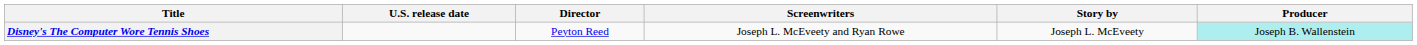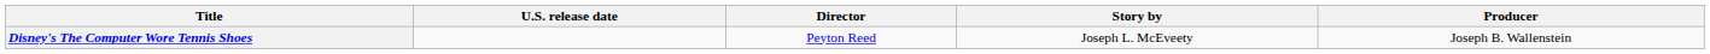 <table class="wikitable plainrowheaders" style="text-align:center" width=100%>
 <tr>
 <th scope="col" style="width:24%;">Title</th>
 <th scope="col">U.S. release date</th>
 <th scope="col">Director</th>
-<th scope="col">Screenwriters</th>
 <th scope="col">Story by</th>
 <th scope="col">Producer</th>
 </tr>
 <tr>
 <th scope="row" style="text-align:left"><em><a href='#'>Disney's The Computer Wore Tennis Shoes</a></em></th>
 <td style="text-align:center"></td>
 <td><a href='#'>Peyton Reed</a></td>
-<td>Joseph L. McEveety and Ryan Rowe</td>
 <td>Joseph L. McEveety</td>
-<td style="background: paleturquoise;">Joseph B. Wallenstein</td>
+<td>Joseph B. Wallenstein</td>
 </tr>
 </table>
